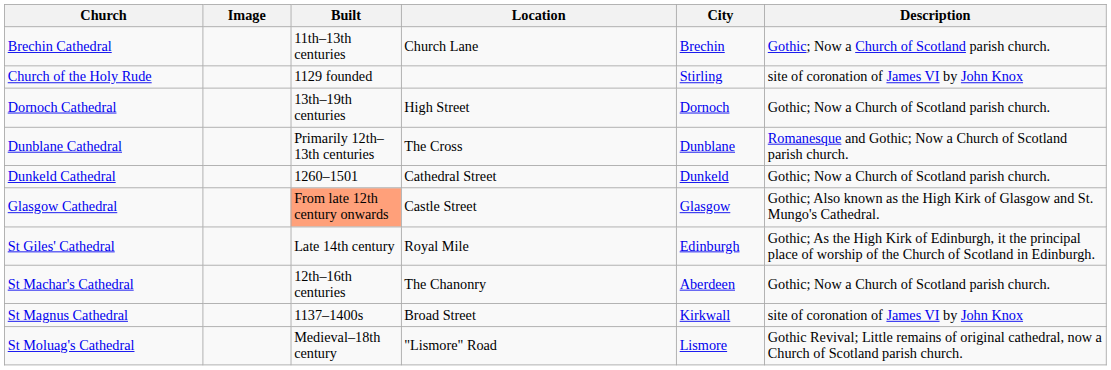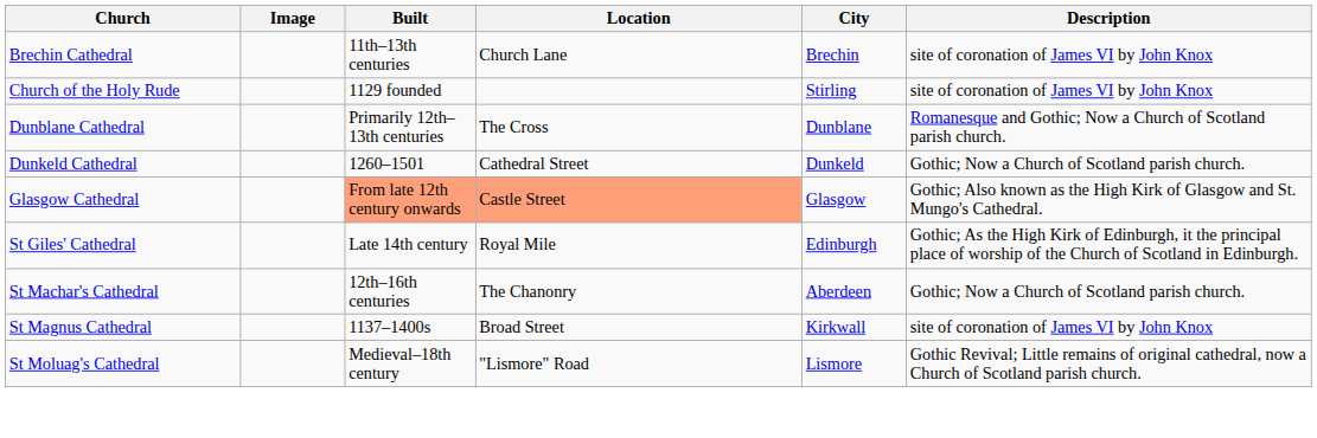 <table class="wikitable sortable" style="width:98%">
 <tr>
 <th width = 18%><strong>Church</strong></th>
 <th width = 8% class="unsortable"><strong>Image</strong></th>
 <th width = 10%><strong>Built</strong></th>
 <th width = 25%><strong>Location</strong></th>
 <th width = 8%><strong>City</strong></th>
 <th class="unsortable"><strong>Description</strong></th>
 </tr>
 <tr ->
 <td><a href='#'>Brechin Cathedral</a></td>
 <td></td>
 <td>11th–13th centuries</td>
 <td>Church Lane<br><small></small></td>
 <td><a href='#'>Brechin</a></td>
-<td><a href='#'>Gothic</a>; Now a <a href='#'>Church of Scotland</a> parish church.</td>
+<td>site of coronation of <a href='#'>James VI</a> by <a href='#'>John Knox</a></td>
 </tr>
 <tr ->
 <td><a href='#'>Church of the Holy Rude</a></td>
 <td></td>
 <td>1129 founded</td>
 <td><small></small></td>
 <td><a href='#'>Stirling</a></td>
 <td>site of coronation of <a href='#'>James VI</a> by <a href='#'>John Knox</a></td>
-</tr>
-<tr ->
-<td><a href='#'>Dornoch Cathedral</a></td>
-<td></td>
-<td>13th–19th centuries</td>
-<td>High Street<br><small></small></td>
-<td><a href='#'>Dornoch</a></td>
-<td>Gothic; Now a Church of Scotland parish church.</td>
 </tr>
 <tr ->
 <td><a href='#'>Dunblane Cathedral</a></td>
 <td></td>
 <td>Primarily 12th–13th centuries</td>
 <td>The Cross<br><small></small></td>
 <td><a href='#'>Dunblane</a></td>
 <td><a href='#'>Romanesque</a> and Gothic; Now a Church of Scotland parish church.</td>
 </tr>
 <tr ->
 <td><a href='#'>Dunkeld Cathedral</a></td>
 <td></td>
 <td>1260–1501</td>
 <td>Cathedral Street<br><small></small></td>
 <td><a href='#'>Dunkeld</a></td>
 <td>Gothic; Now a Church of Scotland parish church.</td>
 </tr>
 <tr ->
 <td><a href='#'>Glasgow Cathedral</a></td>
 <td></td>
 <td style="background: lightsalmon;">From late 12th century onwards</td>
-<td>Castle Street<br><small></small></td>
+<td style="background: lightsalmon;">Castle Street<br><small></small></td>
 <td><a href='#'>Glasgow</a></td>
 <td>Gothic; Also known as the High Kirk of Glasgow and St. Mungo's Cathedral.</td>
 </tr>
 <tr ->
 <td><a href='#'>St Giles' Cathedral</a></td>
 <td></td>
 <td>Late 14th century</td>
 <td>Royal Mile<br><small></small></td>
 <td><a href='#'>Edinburgh</a></td>
 <td>Gothic; As the High Kirk of Edinburgh, it the principal place of worship of the Church of Scotland in Edinburgh.</td>
 </tr>
 <tr ->
 <td><a href='#'>St Machar's Cathedral</a></td>
 <td></td>
 <td>12th–16th centuries</td>
 <td>The Chanonry<br><small></small></td>
 <td><a href='#'>Aberdeen</a></td>
 <td>Gothic; Now a Church of Scotland parish church.</td>
 </tr>
 <tr ->
 <td><a href='#'>St Magnus Cathedral</a></td>
 <td></td>
 <td>1137–1400s</td>
 <td>Broad Street<br><small></small></td>
 <td><a href='#'>Kirkwall</a></td>
 <td>site of coronation of <a href='#'>James VI</a> by <a href='#'>John Knox</a></td>
 </tr>
 <tr ->
 <td><a href='#'>St Moluag's Cathedral</a></td>
 <td></td>
 <td>Medieval–18th century</td>
 <td>"Lismore" Road<br><small></small></td>
 <td><a href='#'>Lismore</a></td>
 <td>Gothic Revival; Little remains of original cathedral, now a Church of Scotland parish church.</td>
 </tr>
 </table>
